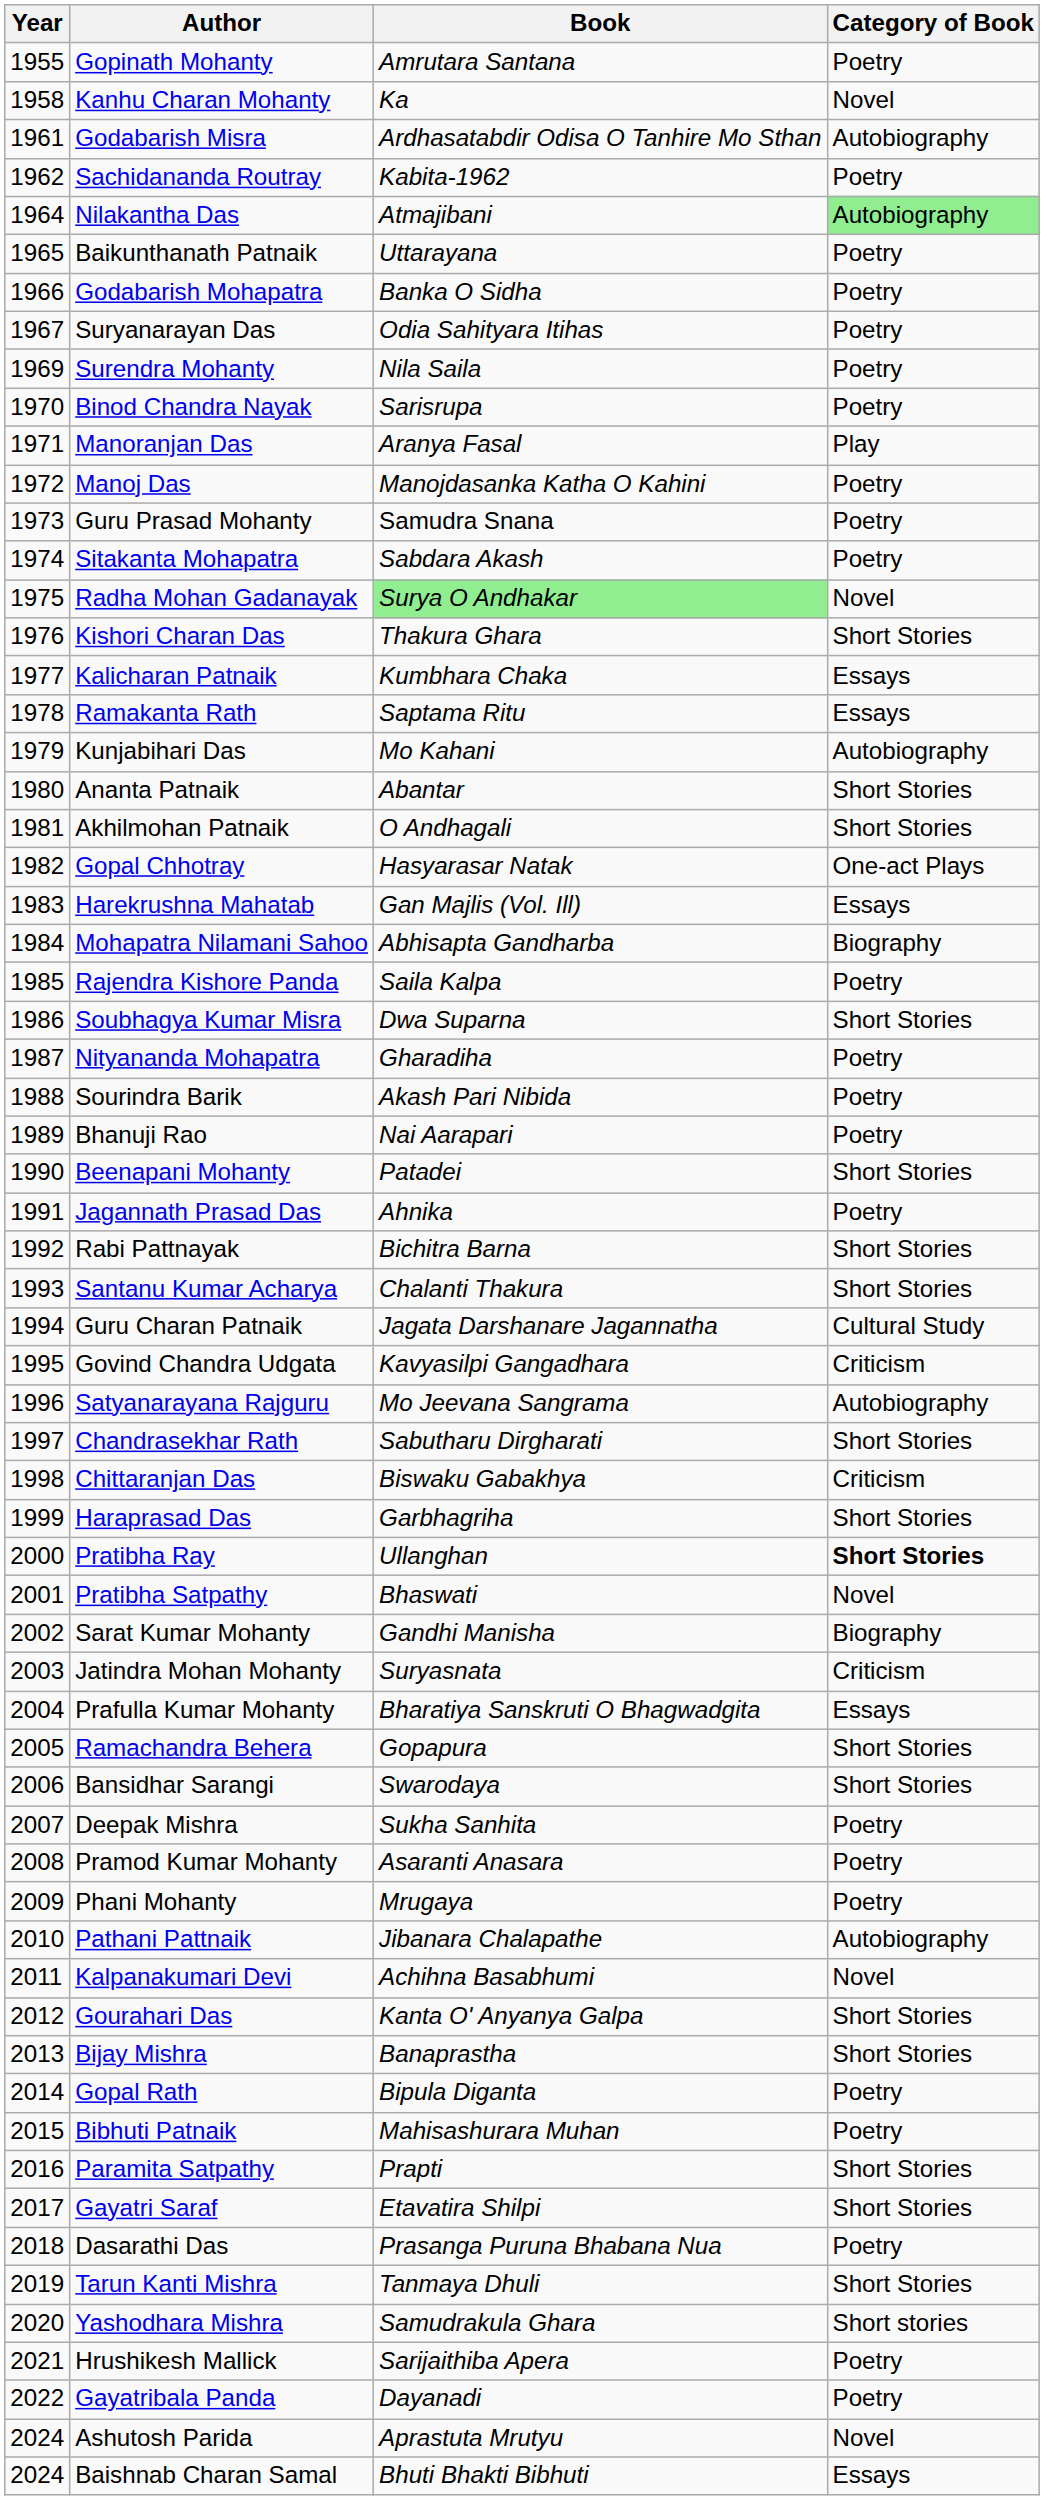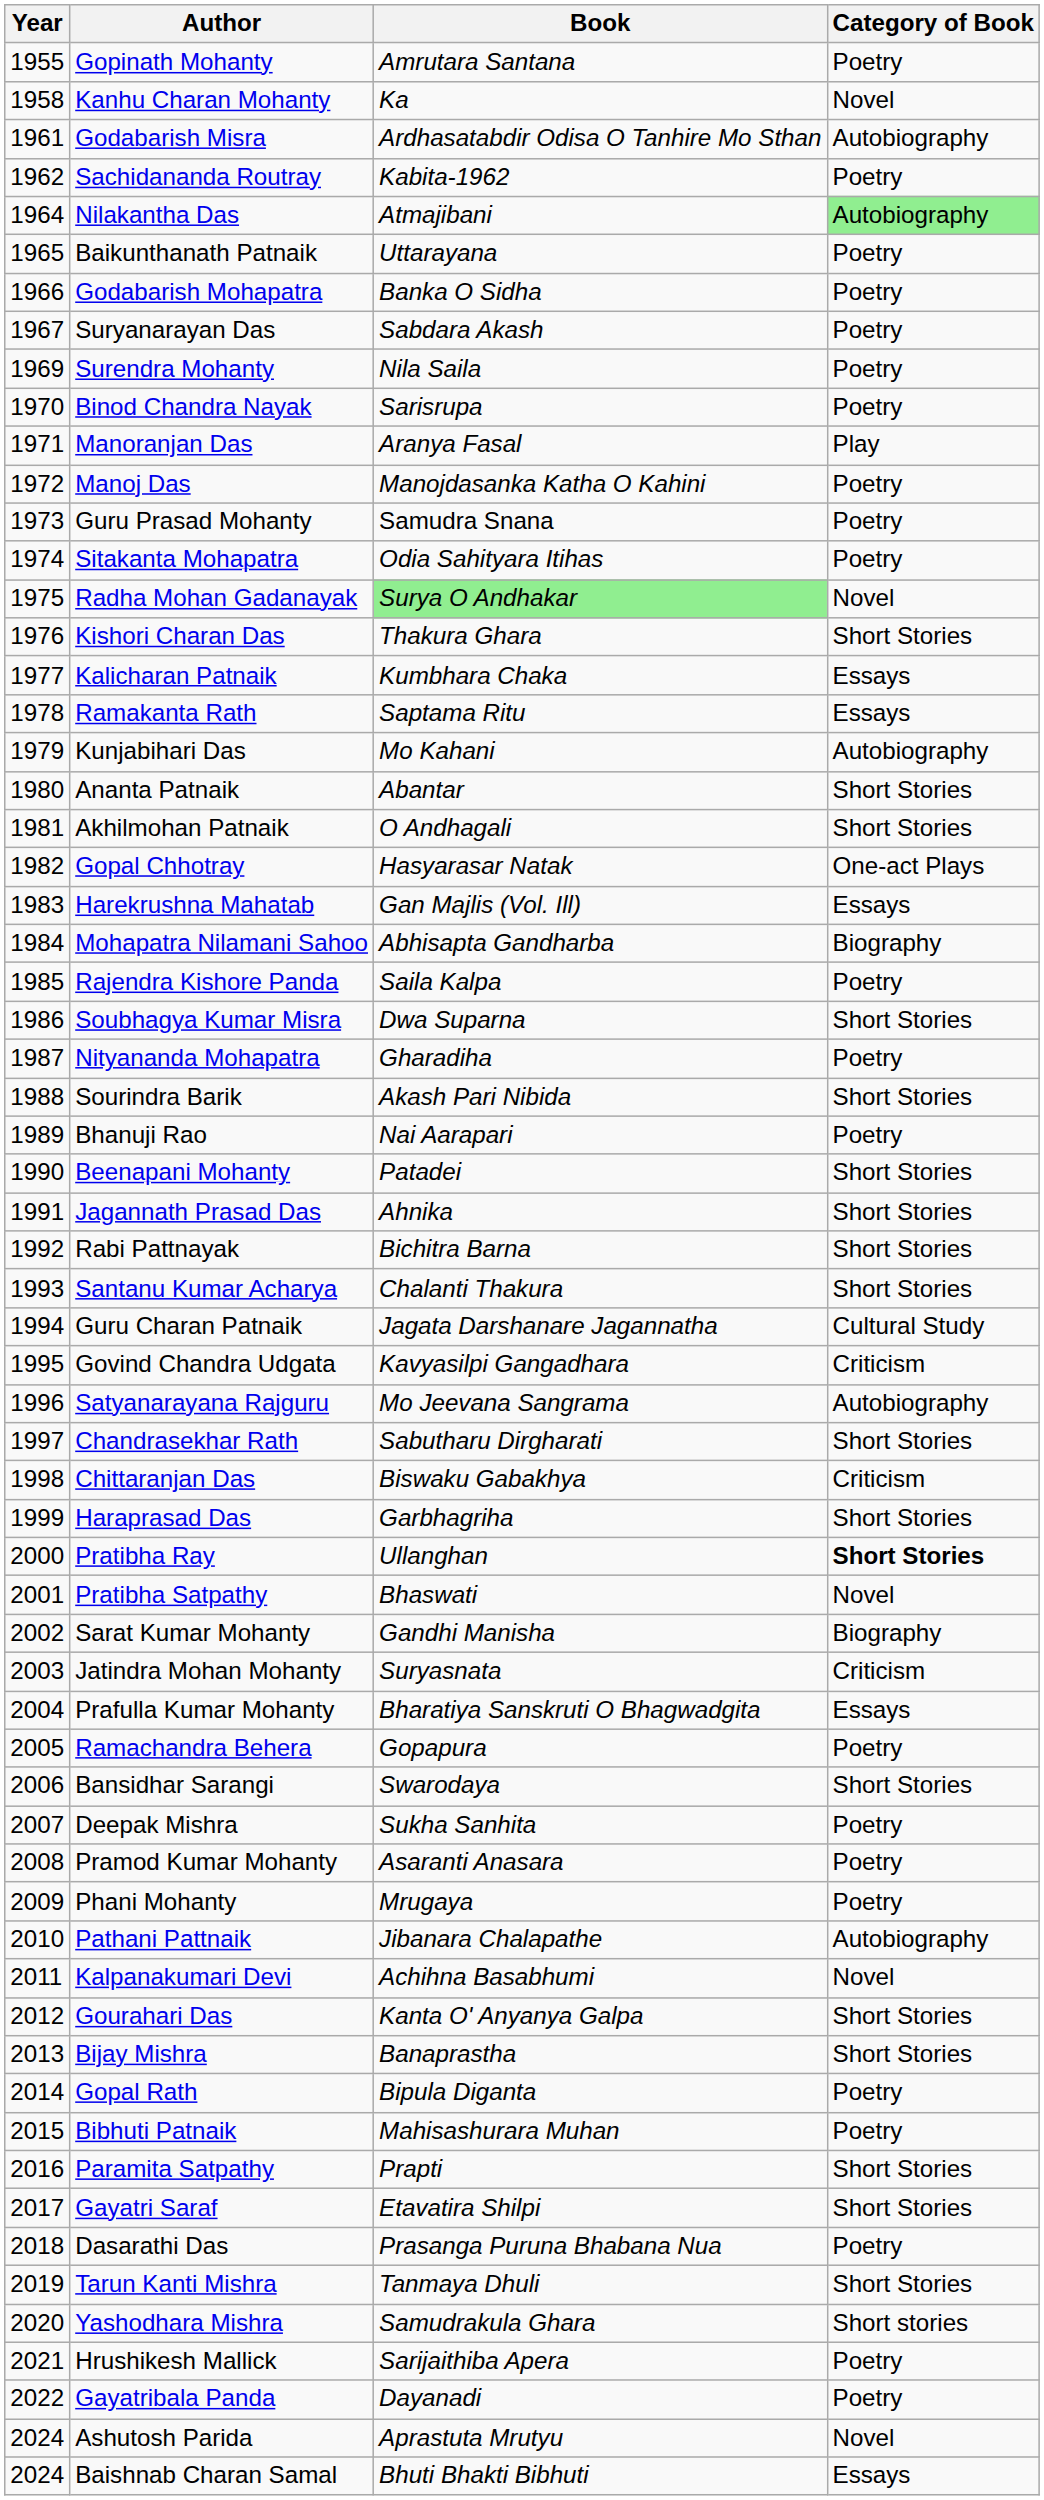 <table class="wikitable sortable">
 <tr>
 <th>Year</th>
 <th>Author</th>
 <th>Book</th>
 <th>Category of Book</th>
 </tr>
 <tr>
 <td>1955</td>
 <td><a href='#'>Gopinath Mohanty</a></td>
 <td><em>Amrutara Santana</em></td>
 <td>Poetry</td>
 </tr>
 <tr>
 <td>1958</td>
 <td><a href='#'>Kanhu Charan Mohanty</a></td>
 <td><em>Ka</em></td>
 <td>Novel</td>
 </tr>
 <tr>
 <td>1961</td>
 <td><a href='#'>Godabarish Misra</a> </td>
 <td><em>Ardhasatabdir Odisa O Tanhire Mo Sthan</em></td>
 <td>Autobiography</td>
 </tr>
 <tr>
 <td>1962</td>
 <td><a href='#'>Sachidananda Routray</a></td>
 <td><em>Kabita-1962</em></td>
 <td>Poetry</td>
 </tr>
 <tr>
 <td>1964</td>
 <td><a href='#'>Nilakantha Das</a></td>
 <td><em>Atmajibani</em></td>
 <td style="background: lightgreen;">Autobiography</td>
 </tr>
 <tr>
 <td>1965</td>
 <td>Baikunthanath Patnaik</td>
 <td><em>Uttarayana</em></td>
 <td>Poetry</td>
 </tr>
 <tr>
 <td>1966</td>
 <td><a href='#'>Godabarish Mohapatra</a> </td>
 <td><em>Banka O Sidha</em></td>
 <td>Poetry</td>
 </tr>
 <tr>
 <td>1967</td>
 <td>Suryanarayan Das</td>
-<td><em>Odia Sahityara Itihas</em></td>
+<td><em>Sabdara Akash</em></td>
 <td>Poetry</td>
 </tr>
 <tr>
 <td>1969</td>
 <td><a href='#'>Surendra Mohanty</a></td>
 <td><em>Nila Saila</em></td>
 <td>Poetry</td>
 </tr>
 <tr>
 <td>1970</td>
 <td><a href='#'>Binod Chandra Nayak</a></td>
 <td><em>Sarisrupa</em></td>
 <td>Poetry</td>
 </tr>
 <tr>
 <td>1971</td>
 <td><a href='#'>Manoranjan Das</a></td>
 <td><em>Aranya Fasal</em></td>
 <td>Play</td>
 </tr>
 <tr>
 <td>1972</td>
 <td><a href='#'>Manoj Das</a></td>
 <td><em>Manojdasanka Katha O Kahini</em></td>
 <td>Poetry</td>
 </tr>
 <tr>
 <td>1973</td>
 <td>Guru Prasad Mohanty</td>
 <td>Samudra Snana</td>
 <td>Poetry</td>
 </tr>
 <tr>
 <td>1974</td>
 <td><a href='#'>Sitakanta Mohapatra</a></td>
-<td><em>Sabdara Akash</em></td>
+<td><em>Odia Sahityara Itihas</em></td>
 <td>Poetry</td>
 </tr>
 <tr>
 <td>1975</td>
 <td><a href='#'>Radha Mohan Gadanayak</a></td>
 <td style="background: lightgreen;"><em>Surya O Andhakar</em></td>
 <td>Novel</td>
 </tr>
 <tr>
 <td>1976</td>
 <td><a href='#'>Kishori Charan Das</a></td>
 <td><em>Thakura Ghara</em></td>
 <td>Short Stories</td>
 </tr>
 <tr>
 <td>1977</td>
 <td><a href='#'>Kalicharan Patnaik</a></td>
 <td><em>Kumbhara Chaka</em></td>
 <td>Essays</td>
 </tr>
 <tr>
 <td>1978</td>
 <td><a href='#'>Ramakanta Rath</a></td>
 <td><em>Saptama Ritu</em></td>
 <td>Essays</td>
 </tr>
 <tr>
 <td>1979</td>
 <td>Kunjabihari Das</td>
 <td><em>Mo Kahani</em></td>
 <td>Autobiography</td>
 </tr>
 <tr>
 <td>1980</td>
 <td>Ananta Patnaik</td>
 <td><em>Abantar</em></td>
 <td>Short Stories</td>
 </tr>
 <tr>
 <td>1981</td>
 <td>Akhilmohan Patnaik</td>
 <td><em>O Andhagali</em></td>
 <td>Short Stories</td>
 </tr>
 <tr>
 <td>1982</td>
 <td><a href='#'>Gopal Chhotray</a></td>
 <td><em>Hasyarasar Natak</em></td>
 <td>One-act Plays</td>
 </tr>
 <tr>
 <td>1983</td>
 <td><a href='#'>Harekrushna Mahatab</a></td>
 <td><em>Gan Majlis (Vol. Ill)</em></td>
 <td>Essays</td>
 </tr>
 <tr>
 <td>1984</td>
 <td><a href='#'>Mohapatra Nilamani Sahoo</a></td>
 <td><em>Abhisapta Gandharba </em></td>
 <td>Biography</td>
 </tr>
 <tr>
 <td>1985</td>
 <td><a href='#'>Rajendra Kishore Panda</a></td>
 <td><em>Saila Kalpa</em></td>
 <td>Poetry</td>
 </tr>
 <tr>
 <td>1986</td>
 <td><a href='#'>Soubhagya Kumar Misra</a></td>
 <td><em>Dwa Suparna</em></td>
 <td>Short Stories</td>
 </tr>
 <tr>
 <td>1987</td>
 <td><a href='#'>Nityananda Mohapatra</a></td>
 <td><em>Gharadiha</em></td>
 <td>Poetry</td>
 </tr>
 <tr>
 <td>1988</td>
 <td>Sourindra Barik</td>
 <td><em>Akash Pari Nibida</em></td>
-<td>Poetry</td>
+<td>Short Stories</td>
 </tr>
 <tr>
 <td>1989</td>
 <td>Bhanuji Rao</td>
 <td><em>Nai Aarapari</em></td>
 <td>Poetry</td>
 </tr>
 <tr>
 <td>1990</td>
 <td><a href='#'>Beenapani Mohanty</a></td>
 <td><em>Patadei</em></td>
 <td>Short Stories</td>
 </tr>
 <tr>
 <td>1991</td>
 <td><a href='#'>Jagannath Prasad Das</a></td>
 <td><em>Ahnika</em></td>
-<td>Poetry</td>
+<td>Short Stories</td>
 </tr>
 <tr>
 <td>1992</td>
 <td>Rabi Pattnayak </td>
 <td><em>Bichitra Barna</em></td>
 <td>Short Stories</td>
 </tr>
 <tr>
 <td>1993</td>
 <td><a href='#'>Santanu Kumar Acharya</a></td>
 <td><em>Chalanti Thakura</em></td>
 <td>Short Stories</td>
 </tr>
 <tr>
 <td>1994</td>
 <td>Guru Charan Patnaik</td>
 <td><em>Jagata Darshanare Jagannatha</em></td>
 <td>Cultural Study</td>
 </tr>
 <tr>
 <td>1995</td>
 <td>Govind Chandra Udgata</td>
 <td><em>Kavyasilpi Gangadhara</em></td>
 <td>Criticism</td>
 </tr>
 <tr>
 <td>1996</td>
 <td><a href='#'>Satyanarayana Rajguru</a></td>
 <td><em>Mo Jeevana Sangrama</em></td>
 <td>Autobiography</td>
 </tr>
 <tr>
 <td>1997</td>
 <td><a href='#'>Chandrasekhar Rath</a></td>
 <td><em>Sabutharu Dirgharati</em></td>
 <td>Short Stories</td>
 </tr>
 <tr>
 <td>1998</td>
 <td><a href='#'>Chittaranjan Das</a></td>
 <td><em>Biswaku Gabakhya</em></td>
 <td>Criticism</td>
 </tr>
 <tr>
 <td>1999</td>
 <td><a href='#'>Haraprasad Das</a></td>
 <td><em>Garbhagriha</em></td>
 <td>Short Stories</td>
 </tr>
 <tr>
 <td>2000</td>
 <td><a href='#'>Pratibha Ray</a></td>
 <td><em>Ullanghan</em></td>
 <td><strong>Short Stories</strong></td>
 </tr>
 <tr>
 <td>2001</td>
 <td><a href='#'>Pratibha Satpathy</a></td>
 <td><em>Bhaswati</em></td>
 <td>Novel</td>
 </tr>
 <tr>
 <td>2002</td>
 <td>Sarat Kumar Mohanty</td>
 <td><em>Gandhi Manisha</em></td>
 <td>Biography</td>
 </tr>
 <tr>
 <td>2003</td>
 <td>Jatindra Mohan Mohanty</td>
 <td><em>Suryasnata</em></td>
 <td>Criticism</td>
 </tr>
 <tr>
 <td>2004</td>
 <td>Prafulla Kumar Mohanty</td>
 <td><em>Bharatiya Sanskruti O Bhagwadgita</em></td>
 <td>Essays</td>
 </tr>
 <tr>
 <td>2005</td>
 <td><a href='#'>Ramachandra Behera</a></td>
 <td><em>Gopapura</em></td>
-<td>Short Stories</td>
+<td>Poetry</td>
 </tr>
 <tr>
 <td>2006</td>
 <td>Bansidhar Sarangi</td>
 <td><em>Swarodaya</em></td>
 <td>Short Stories</td>
 </tr>
 <tr>
 <td>2007</td>
 <td>Deepak Mishra</td>
 <td><em>Sukha Sanhita</em></td>
 <td>Poetry</td>
 </tr>
 <tr>
 <td>2008</td>
 <td>Pramod Kumar Mohanty</td>
 <td><em>Asaranti Anasara</em></td>
 <td>Poetry</td>
 </tr>
 <tr>
 <td>2009</td>
 <td>Phani Mohanty</td>
 <td><em>Mrugaya</em></td>
 <td>Poetry</td>
 </tr>
 <tr>
 <td>2010</td>
 <td><a href='#'>Pathani Pattnaik</a></td>
 <td><em>Jibanara Chalapathe</em></td>
 <td>Autobiography</td>
 </tr>
 <tr>
 <td>2011</td>
 <td><a href='#'>Kalpanakumari Devi</a></td>
 <td><em>Achihna Basabhumi</em></td>
 <td>Novel</td>
 </tr>
 <tr>
 <td>2012</td>
 <td><a href='#'>Gourahari Das</a></td>
 <td><em>Kanta O' Anyanya Galpa</em></td>
 <td>Short Stories</td>
 </tr>
 <tr>
 <td>2013</td>
 <td><a href='#'>Bijay Mishra</a></td>
 <td><em>Banaprastha</em></td>
 <td>Short Stories</td>
 </tr>
 <tr>
 <td>2014</td>
 <td><a href='#'>Gopal Rath</a></td>
 <td><em>Bipula Diganta</em></td>
 <td>Poetry</td>
 </tr>
 <tr>
 <td>2015</td>
 <td><a href='#'>Bibhuti Patnaik</a></td>
 <td><em>Mahisashurara Muhan</em></td>
 <td>Poetry</td>
 </tr>
 <tr>
 <td>2016</td>
 <td><a href='#'>Paramita Satpathy</a></td>
 <td><em>Prapti</em></td>
 <td>Short Stories</td>
 </tr>
 <tr>
 <td>2017</td>
 <td><a href='#'>Gayatri Saraf</a></td>
 <td><em>Etavatira Shilpi</em></td>
 <td>Short Stories</td>
 </tr>
 <tr>
 <td>2018</td>
 <td>Dasarathi Das</td>
 <td><em>Prasanga Puruna Bhabana Nua</em></td>
 <td>Poetry</td>
 </tr>
 <tr>
 <td>2019</td>
 <td><a href='#'>Tarun Kanti Mishra</a></td>
 <td><em>Tanmaya Dhuli</em></td>
 <td>Short Stories</td>
 </tr>
 <tr>
 <td>2020</td>
 <td><a href='#'>Yashodhara Mishra</a></td>
 <td><em>Samudrakula Ghara</em></td>
 <td>Short stories</td>
 </tr>
 <tr>
 <td>2021</td>
 <td>Hrushikesh Mallick</td>
 <td><em>Sarijaithiba Apera</em></td>
 <td>Poetry</td>
 </tr>
 <tr>
 <td>2022</td>
 <td><a href='#'>Gayatribala Panda</a></td>
 <td><em>Dayanadi</em></td>
 <td>Poetry</td>
 </tr>
 <tr>
 <td>2024</td>
 <td>Ashutosh Parida</td>
 <td><em>Aprastuta Mrutyu</em></td>
 <td>Novel</td>
 </tr>
 <tr>
 <td>2024</td>
 <td>Baishnab Charan Samal</td>
 <td><em>Bhuti Bhakti Bibhuti</em></td>
 <td>Essays</td>
 </tr>
 </table>
